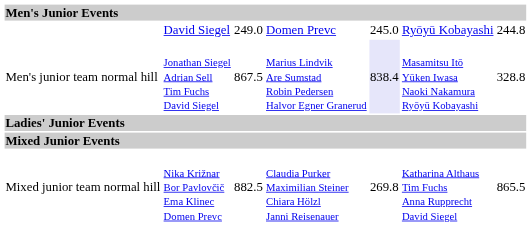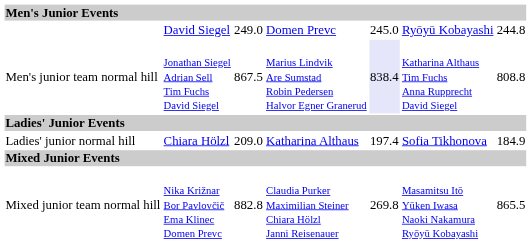 <table>
 <tr style="background:#ccc;">
 <td colspan=7><strong>Men's Junior Events</strong></td>
 </tr>
 <tr>
 <td></td>
 <td><a href='#'>David Siegel</a><br></td>
 <td>249.0</td>
 <td><a href='#'>Domen Prevc</a><br></td>
 <td>245.0</td>
 <td><a href='#'>Ryōyū Kobayashi</a><br></td>
 <td>244.8</td>
 </tr>
 <tr>
 <td>Men's junior team normal hill</td>
 <td><br><small><a href='#'>Jonathan Siegel</a><br><a href='#'>Adrian Sell</a><br><a href='#'>Tim Fuchs</a><br><a href='#'>David Siegel</a></small></td>
 <td>867.5</td>
 <td><br><small><a href='#'>Marius Lindvik</a><br><a href='#'>Are Sumstad</a><br><a href='#'>Robin Pedersen</a><br><a href='#'>Halvor Egner Granerud</a></small></td>
 <td style="background: lavender;">838.4</td>
-<td><br><small><a href='#'>Masamitsu Itō</a><br><a href='#'>Yūken Iwasa</a><br><a href='#'>Naoki Nakamura</a><br><a href='#'>Ryōyū Kobayashi</a></small></td>
-<td>328.8</td>
+<td><br><small><a href='#'>Katharina Althaus</a><br><a href='#'>Tim Fuchs</a><br><a href='#'>Anna Rupprecht</a><br><a href='#'>David Siegel</a></small></td>
+<td>808.8</td>
 </tr>
 <tr style="background:#ccc;">
 <td colspan=7><strong>Ladies' Junior Events</strong></td>
+</tr>
+<tr>
+<td>Ladies' junior normal hill</td>
+<td><a href='#'>Chiara Hölzl</a><br></td>
+<td>209.0</td>
+<td><a href='#'>Katharina Althaus</a><br></td>
+<td>197.4</td>
+<td><a href='#'>Sofia Tikhonova</a><br></td>
+<td>184.9</td>
 </tr>
 <tr style="background:#ccc;">
 <td colspan=7><strong>Mixed Junior Events</strong></td>
 </tr>
 <tr>
 <td>Mixed junior team normal hill</td>
 <td><br><small><a href='#'>Nika Križnar</a><br><a href='#'>Bor Pavlovčič</a><br><a href='#'>Ema Klinec</a><br><a href='#'>Domen Prevc</a></small></td>
-<td>882.5</td>
+<td>882.8</td>
 <td><br><small><a href='#'>Claudia Purker</a><br><a href='#'>Maximilian Steiner</a><br><a href='#'>Chiara Hölzl</a><br><a href='#'>Janni Reisenauer</a></small></td>
 <td>269.8</td>
-<td><br><small><a href='#'>Katharina Althaus</a><br><a href='#'>Tim Fuchs</a><br><a href='#'>Anna Rupprecht</a><br><a href='#'>David Siegel</a></small></td>
+<td><br><small><a href='#'>Masamitsu Itō</a><br><a href='#'>Yūken Iwasa</a><br><a href='#'>Naoki Nakamura</a><br><a href='#'>Ryōyū Kobayashi</a></small></td>
 <td>865.5</td>
 </tr>
 <tr>
 </tr>
 </table>
